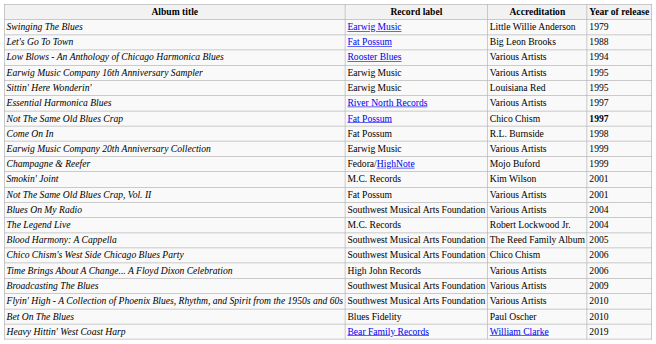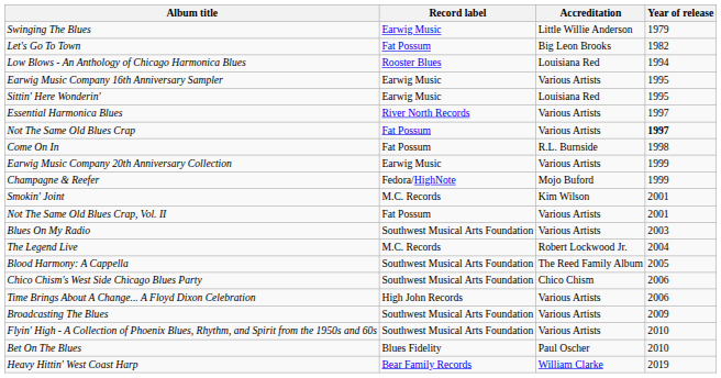 <table class="wikitable sortable">
 <tr>
 <th>Album title</th>
 <th>Record label</th>
 <th>Accreditation</th>
 <th>Year of release</th>
 </tr>
 <tr>
 <td><em>Swinging The Blues</em></td>
 <td><a href='#'>Earwig Music</a></td>
 <td>Little Willie Anderson</td>
 <td>1979</td>
 </tr>
 <tr>
 <td><em>Let's Go To Town</em></td>
 <td><a href='#'>Fat Possum</a></td>
 <td>Big Leon Brooks</td>
-<td>1988</td>
+<td>1982</td>
 </tr>
 <tr>
 <td><em>Low Blows - An Anthology of Chicago Harmonica Blues</em></td>
 <td><a href='#'>Rooster Blues</a></td>
-<td>Various Artists</td>
+<td>Louisiana Red</td>
 <td>1994</td>
 </tr>
 <tr>
 <td><em>Earwig Music Company 16th Anniversary Sampler</em></td>
 <td>Earwig Music</td>
 <td>Various Artists</td>
 <td>1995</td>
 </tr>
 <tr>
 <td><em>Sittin' Here Wonderin' </em></td>
 <td>Earwig Music</td>
 <td>Louisiana Red</td>
 <td>1995</td>
 </tr>
 <tr>
 <td><em>Essential Harmonica Blues</em></td>
 <td><a href='#'>River North Records</a></td>
 <td>Various Artists</td>
 <td>1997</td>
 </tr>
 <tr>
 <td><em>Not The Same Old Blues Crap</em></td>
 <td><a href='#'>Fat Possum</a></td>
-<td>Chico Chism</td>
+<td>Various Artists</td>
 <td><strong>1997</strong></td>
 </tr>
 <tr>
 <td><em>Come On In</em></td>
 <td>Fat Possum</td>
 <td>R.L. Burnside</td>
 <td>1998</td>
 </tr>
 <tr>
 <td><em>Earwig Music Company 20th Anniversary Collection</em></td>
 <td>Earwig Music</td>
 <td>Various Artists</td>
 <td>1999</td>
 </tr>
 <tr>
 <td><em>Champagne & Reefer</em></td>
 <td>Fedora/<a href='#'>HighNote</a></td>
 <td>Mojo Buford</td>
 <td>1999</td>
 </tr>
 <tr>
 <td><em>Smokin' Joint</em></td>
 <td>M.C. Records</td>
 <td>Kim Wilson</td>
 <td>2001</td>
 </tr>
 <tr>
 <td><em>Not The Same Old Blues Crap, Vol. II</em></td>
 <td>Fat Possum</td>
 <td>Various Artists</td>
 <td>2001</td>
 </tr>
 <tr>
 <td><em>Blues On My Radio</em></td>
 <td>Southwest Musical Arts Foundation</td>
 <td>Various Artists</td>
-<td>2004</td>
+<td>2003</td>
 </tr>
 <tr>
 <td><em>The Legend Live</em></td>
 <td>M.C. Records</td>
 <td>Robert Lockwood Jr.</td>
 <td>2004</td>
 </tr>
 <tr>
 <td><em>Blood Harmony: A Cappella</em></td>
 <td>Southwest Musical Arts Foundation</td>
 <td>The Reed Family Album</td>
 <td>2005</td>
 </tr>
 <tr>
 <td><em>Chico Chism's West Side Chicago Blues Party</em></td>
 <td>Southwest Musical Arts Foundation</td>
 <td>Chico Chism</td>
 <td>2006</td>
 </tr>
 <tr>
 <td><em>Time Brings About A Change... A Floyd Dixon Celebration</em></td>
 <td>High John Records</td>
 <td>Various Artists</td>
 <td>2006</td>
 </tr>
 <tr>
 <td><em>Broadcasting The Blues</em></td>
 <td>Southwest Musical Arts Foundation</td>
 <td>Various Artists</td>
 <td>2009</td>
 </tr>
 <tr>
 <td><em>Flyin' High - A Collection of Phoenix Blues, Rhythm, and Spirit from the 1950s and 60s</em></td>
 <td>Southwest Musical Arts Foundation</td>
 <td>Various Artists</td>
 <td>2010</td>
 </tr>
 <tr>
 <td><em>Bet On The Blues</em></td>
 <td>Blues Fidelity</td>
 <td>Paul Oscher</td>
 <td>2010</td>
 </tr>
 <tr>
 <td><em>Heavy Hittin' West Coast Harp</em></td>
 <td><a href='#'>Bear Family Records</a></td>
 <td><a href='#'>William Clarke</a></td>
 <td>2019</td>
 </tr>
 </table>
